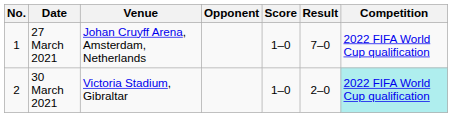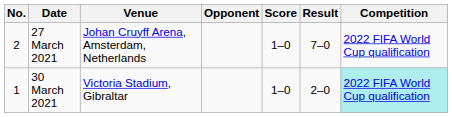 <table class="wikitable sortable">
 <tr>
 <th scope="col">No.</th>
 <th scope="col">Date</th>
 <th scope="col">Venue</th>
 <th scope="col">Opponent</th>
 <th scope="col">Score</th>
 <th scope="col">Result</th>
 <th scope="col">Competition</th>
 </tr>
 <tr>
-<td align="center">1</td>
+<td align="center">2</td>
 <td>27 March 2021</td>
 <td><a href='#'>Johan Cruyff Arena</a>, Amsterdam, Netherlands</td>
 <td></td>
 <td align="center">1–0</td>
 <td align="center">7–0</td>
 <td><a href='#'>2022 FIFA World Cup qualification</a></td>
 </tr>
 <tr>
-<td align="center">2</td>
+<td align="center">1</td>
 <td>30 March 2021</td>
 <td><a href='#'>Victoria Stadium</a>, Gibraltar</td>
 <td></td>
 <td align="center">1–0</td>
 <td align="center">2–0</td>
 <td style="background: paleturquoise;"><a href='#'>2022 FIFA World Cup qualification</a></td>
 </tr>
 </table>
